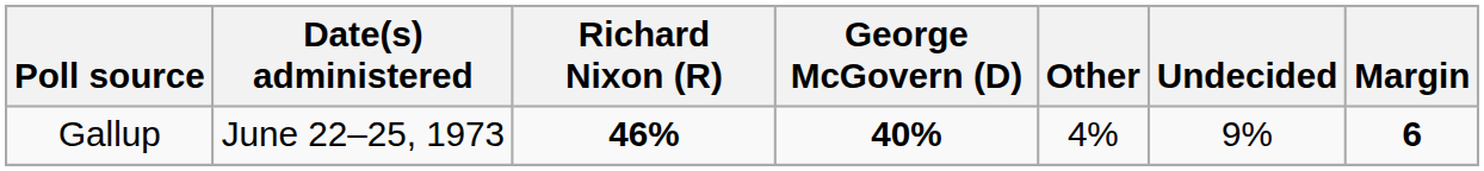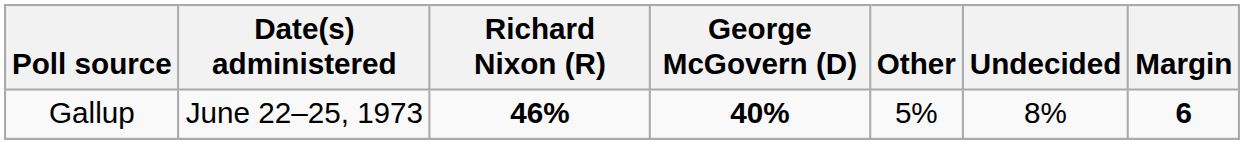 <table class="wikitable sortable" style="text-align:center;font-size:90%;line-height:17px">
 <tr valign= bottom>
 <th>Poll source</th>
 <th>Date(s)<br>administered</th>
 <th class="unsortable" style="width:100px;">Richard<br>Nixon (R)</th>
 <th class="unsortable" style="width:100px;">George<br>McGovern (D)</th>
 <th class="unsortable">Other</th>
 <th class="unsortable">Undecided</th>
 <th>Margin</th>
 </tr>
 <tr>
 <td align="center">Gallup</td>
 <td>June 22–25, 1973</td>
 <td><strong>46%</strong></td>
 <td align="center"><strong>40%</strong></td>
-<td align="center">4%</td>
-<td align="center">9%</td>
+<td align="center">5%</td>
+<td align="center">8%</td>
 <td><strong>6</strong></td>
 </tr>
 <tr>
 </tr>
 </table>
